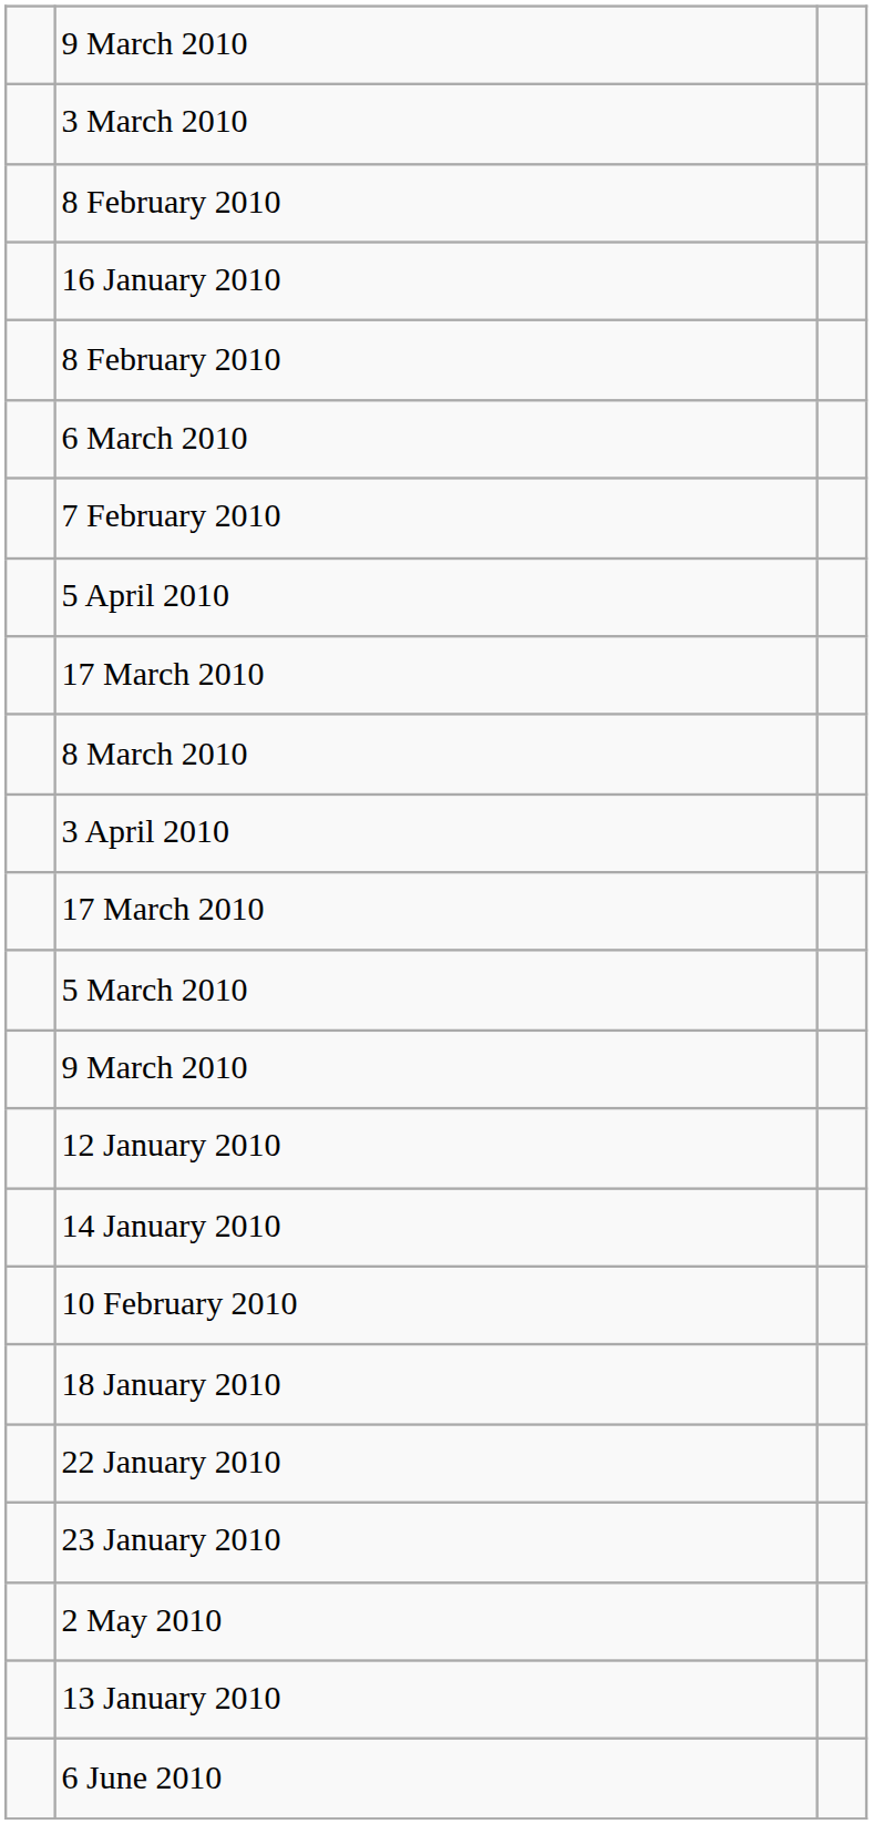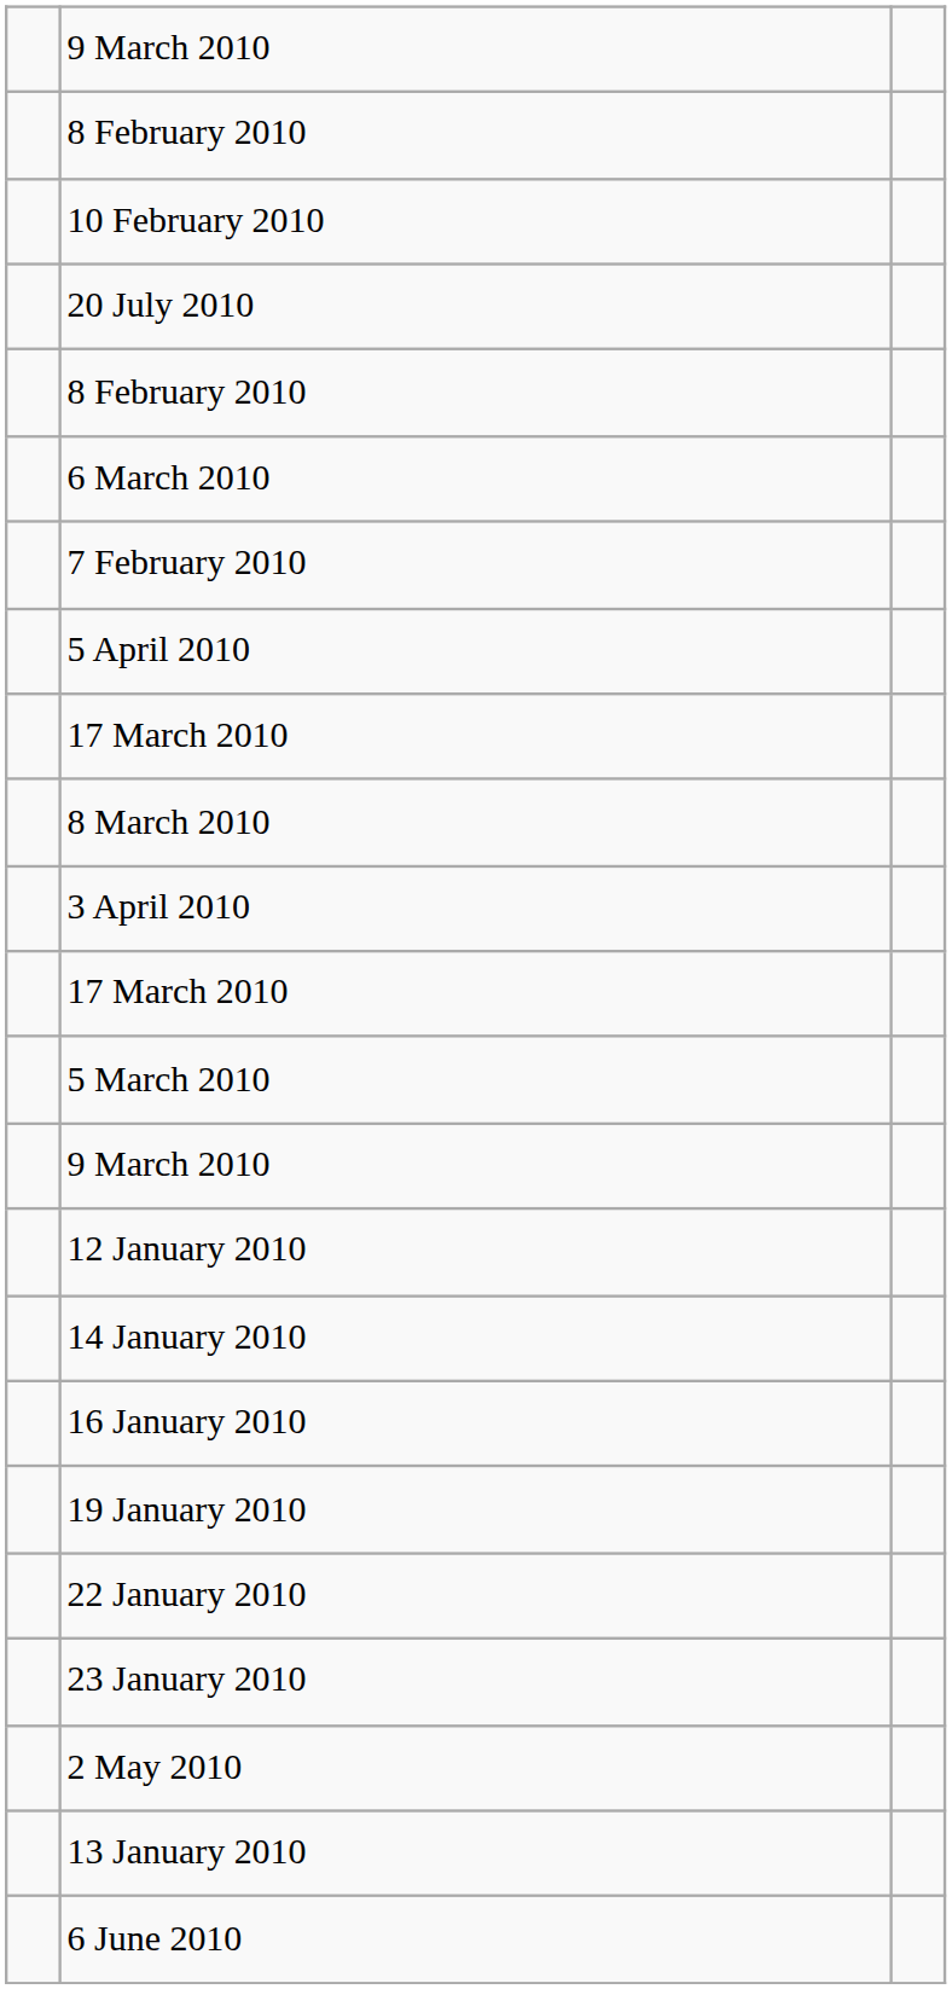 <table class="wikitable" style="font-size: 80%; float: left; width: 26em; margin-right: 1em; height: 700px">
 <tr>
 <td></td>
 <td>9 March 2010</td>
-<td></td>
-</tr>
-<tr>
-<td></td>
-<td>3 March 2010</td>
 <td></td>
 </tr>
 <tr>
 <td></td>
 <td>8 February 2010</td>
 <td></td>
 </tr>
 <tr>
 <td></td>
-<td>16 January 2010</td>
+<td>10 February 2010</td>
+<td></td>
+</tr>
+<tr>
+<td></td>
+<td>20 July 2010</td>
 <td></td>
 </tr>
 <tr>
 <td></td>
 <td>8 February 2010</td>
 <td></td>
 </tr>
 <tr>
 <td></td>
 <td>6 March 2010</td>
 <td></td>
 </tr>
 <tr>
 <td></td>
 <td>7 February 2010</td>
 <td></td>
 </tr>
 <tr>
 <td></td>
 <td>5 April 2010</td>
 <td></td>
 </tr>
 <tr>
 <td></td>
 <td>17 March 2010</td>
 <td></td>
 </tr>
 <tr>
 <td></td>
 <td>8 March 2010</td>
 <td></td>
 </tr>
 <tr>
 <td></td>
 <td>3 April 2010</td>
 <td></td>
 </tr>
 <tr>
 <td></td>
 <td>17 March 2010</td>
 <td></td>
 </tr>
 <tr>
 <td></td>
 <td>5 March 2010</td>
 <td></td>
 </tr>
 <tr>
 <td></td>
 <td>9 March 2010</td>
 <td></td>
 </tr>
 <tr>
 <td></td>
 <td>12 January 2010</td>
 <td></td>
 </tr>
 <tr>
 <td></td>
 <td>14 January 2010</td>
 <td></td>
 </tr>
 <tr>
 <td></td>
-<td>10 February 2010</td>
+<td>16 January 2010</td>
 <td></td>
 </tr>
 <tr>
 <td></td>
-<td>18 January 2010</td>
+<td>19 January 2010</td>
 <td></td>
 </tr>
 <tr>
 <td></td>
 <td>22 January 2010</td>
 <td></td>
 </tr>
 <tr>
 <td></td>
 <td>23 January 2010</td>
 <td></td>
 </tr>
 <tr>
 <td></td>
 <td>2 May 2010</td>
 <td></td>
 </tr>
 <tr>
 <td></td>
 <td>13 January 2010</td>
 <td></td>
 </tr>
 <tr>
 <td></td>
 <td>6 June 2010</td>
 <td></td>
 </tr>
 </table>
